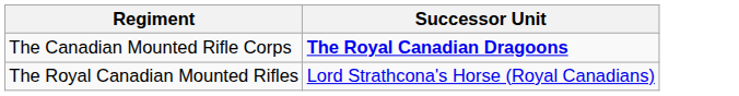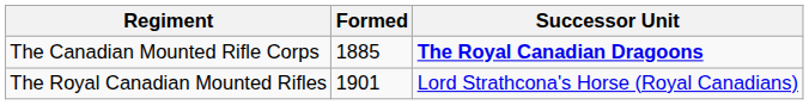 <table class="wikitable">
 <tr>
 <th>Regiment</th>
+<th>Formed</th>
 <th>Successor Unit</th>
 </tr>
 <tr>
 <td>The Canadian Mounted Rifle Corps</td>
+<td>1885</td>
 <td><strong><a href='#'>The Royal Canadian Dragoons</a></strong></td>
 </tr>
 <tr>
 <td>The Royal Canadian Mounted Rifles</td>
+<td>1901</td>
 <td><a href='#'>Lord Strathcona's Horse (Royal Canadians)</a></td>
 </tr>
 </table>
